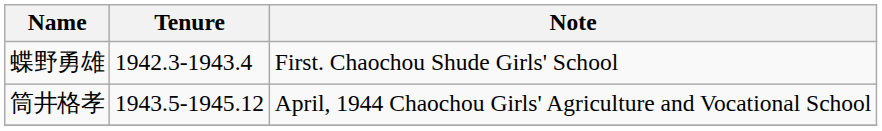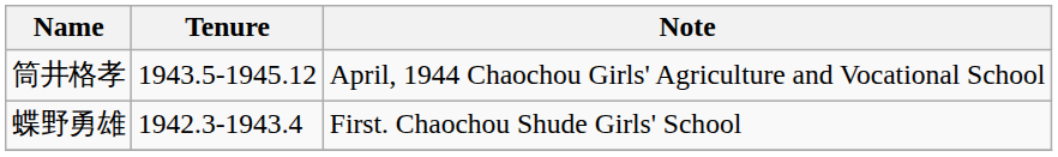 <table class="wikitable" align="light">
 <tr>
 <th>Name</th>
 <th>Tenure</th>
 <th>Note</th>
 </tr>
 <tr>
+<td>筒井格孝</td>
+<td>1943.5-1945.12</td>
+<td>April, 1944 Chaochou Girls' Agriculture and Vocational School</td>
+</tr>
+<tr>
 <td>蝶野勇雄</td>
 <td>1942.3-1943.4</td>
 <td>First. Chaochou Shude Girls' School</td>
 </tr>
 <tr>
-<td>筒井格孝</td>
-<td>1943.5-1945.12</td>
-<td>April, 1944 Chaochou Girls' Agriculture and Vocational School</td>
-</tr>
-<tr>
 </tr>
 </table>
